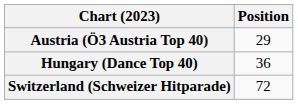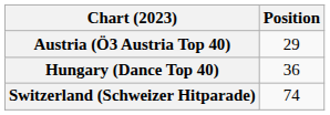 <table class="wikitable sortable plainrowheaders" style="text-align:center">
 <tr>
 <th scope="col">Chart (2023)</th>
 <th scope="col">Position</th>
 </tr>
 <tr>
 <th scope="row">Austria (Ö3 Austria Top 40)</th>
 <td>29</td>
 </tr>
 <tr>
 <th scope="row">Hungary (Dance Top 40)</th>
 <td>36</td>
 </tr>
 <tr>
 <th scope="row">Switzerland (Schweizer Hitparade)</th>
-<td>72</td>
+<td>74</td>
 </tr>
 </table>
